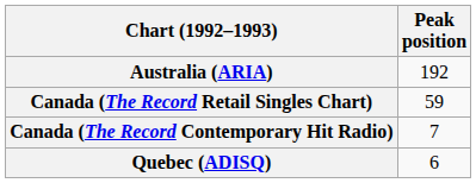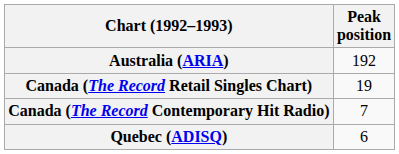 <table class="wikitable sortable plainrowheaders" style="text-align:center">
 <tr>
 <th scope="col">Chart (1992–1993)</th>
 <th scope="col">Peak<br>position</th>
 </tr>
 <tr>
 <th scope="row">Australia (<a href='#'>ARIA</a>)</th>
 <td>192</td>
 </tr>
 <tr>
 </tr>
 <tr>
 </tr>
 <tr>
 <th scope="row">Canada (<em><a href='#'>The Record</a></em> Retail Singles Chart)</th>
-<td>59</td>
+<td>19</td>
 </tr>
 <tr>
 <th scope="row">Canada (<em><a href='#'>The Record</a></em> Contemporary Hit Radio)</th>
 <td>7</td>
 </tr>
 <tr>
 <th scope="row">Quebec (<a href='#'>ADISQ</a>)</th>
 <td>6</td>
 </tr>
 <tr>
 </tr>
 <tr>
 </tr>
 <tr>
 </tr>
 </table>
